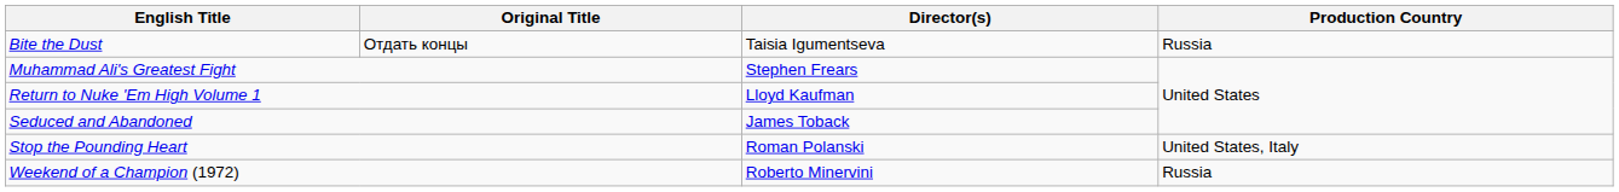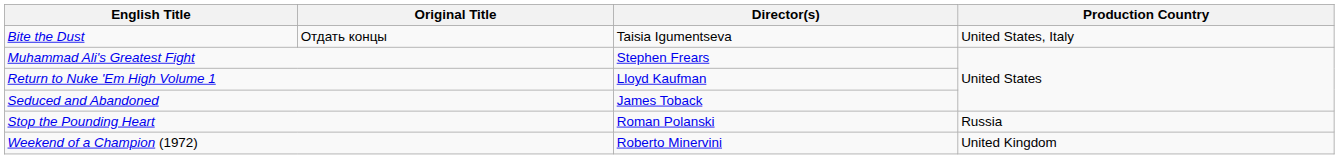 <table class="wikitable" width="100%" cellpadding="5">
 <tr>
 <th scope="col">English Title</th>
 <th scope="col">Original Title</th>
 <th scope="col">Director(s)</th>
 <th scope="col">Production Country</th>
 </tr>
 <tr>
 <td><em><a href='#'>Bite the Dust</a></em></td>
 <td>Отдать концы</td>
 <td data-sort-value="Igumentseva">Taisia Igumentseva</td>
-<td>Russia</td>
+<td>United States, Italy</td>
 </tr>
 <tr>
 <td colspan=2><em><a href='#'>Muhammad Ali's Greatest Fight</a></em></td>
 <td data-sort-value="Frears"><a href='#'>Stephen Frears</a></td>
 <td rowspan="3">United States</td>
 </tr>
 <tr>
 <td colspan=2><em><a href='#'>Return to Nuke 'Em High Volume 1</a></em></td>
 <td data-sort-value="Kaufman"><a href='#'>Lloyd Kaufman</a></td>
 </tr>
 <tr>
 <td colspan=2><em><a href='#'>Seduced and Abandoned</a></em></td>
 <td data-sort-value="Toback"><a href='#'>James Toback</a></td>
 </tr>
 <tr>
 <td colspan=2><em><a href='#'>Stop the Pounding Heart</a></em></td>
 <td data-sort-value="Simon"><a href='#'>Roman Polanski</a></td>
-<td>United States, Italy</td>
+<td>Russia</td>
 </tr>
 <tr>
 <td colspan=2><em><a href='#'>Weekend of a Champion</a></em> (1972)</td>
 <td data-sort-value="Minervini"><a href='#'>Roberto Minervini</a></td>
-<td>Russia</td>
+<td>United Kingdom</td>
 </tr>
 </table>
